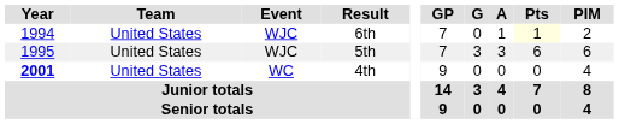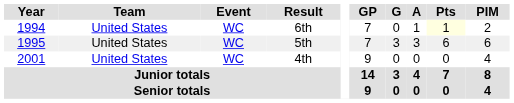 <table border="0" cellpadding="1" cellspacing="0" style="text-align:center; width:40em">
 <tr ALIGN="center" bgcolor="#e0e0e0">
 <th>Year</th>
 <th>Team</th>
 <th>Event</th>
 <th>Result</th>
 <th rowspan="99" bgcolor="#ffffff"> </th>
 <th>GP</th>
 <th>G</th>
 <th>A</th>
 <th>Pts</th>
 <th>PIM</th>
 </tr>
 <tr>
 <td><a href='#'>1994</a></td>
 <td><a href='#'>United States</a></td>
-<td><a href='#'>WJC</a></td>
+<td><a href='#'>WC</a></td>
 <td>6th</td>
 <td>7</td>
 <td>0</td>
 <td>1</td>
 <td style="background: lightyellow;">1</td>
 <td>2</td>
 </tr>
 <tr bgcolor="#f0f0f0">
 <td><a href='#'>1995</a></td>
 <td>United States</td>
-<td>WJC</td>
+<td><a href='#'>WC</a></td>
 <td>5th</td>
 <td>7</td>
 <td>3</td>
 <td>3</td>
 <td>6</td>
 <td>6</td>
 </tr>
 <tr>
-<td><strong><a href='#'>2001</a></strong></td>
+<td><a href='#'>2001</a></td>
 <td><a href='#'>United States</a></td>
 <td><a href='#'>WC</a></td>
 <td>4th</td>
 <td>9</td>
 <td>0</td>
 <td>0</td>
 <td>0</td>
 <td>4</td>
 </tr>
 <tr bgcolor="#e0e0e0">
 <th colspan="4">Junior totals</th>
 <th>14</th>
 <th>3</th>
 <th>4</th>
 <th>7</th>
 <th>8</th>
 </tr>
 <tr bgcolor="#e0e0e0">
 <th colspan="4">Senior totals</th>
 <th>9</th>
 <th>0</th>
 <th>0</th>
 <th>0</th>
 <th>4</th>
 </tr>
 </table>
